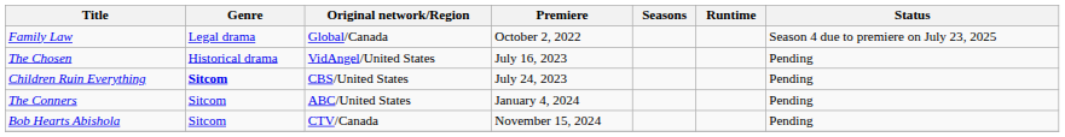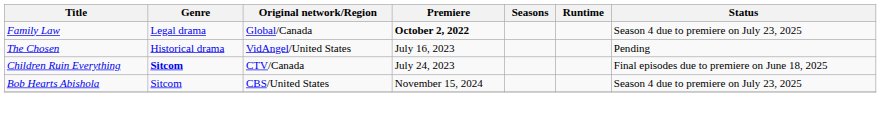 <table class="wikitable sortable" style="width:100%;">
 <tr>
 <th>Title</th>
 <th>Genre</th>
 <th>Original network/Region</th>
 <th>Premiere</th>
 <th>Seasons</th>
 <th>Runtime</th>
 <th>Status</th>
 </tr>
 <tr>
 <td><em><a href='#'>Family Law</a></em></td>
 <td><a href='#'>Legal drama</a></td>
 <td><a href='#'>Global</a>/Canada</td>
-<td>October 2, 2022</td>
+<td><strong>October 2, 2022</strong></td>
 <td></td>
 <td></td>
 <td>Season 4 due to premiere on July 23, 2025</td>
 </tr>
 <tr>
 <td><em><a href='#'>The Chosen</a></em></td>
 <td><a href='#'>Historical drama</a></td>
 <td><a href='#'>VidAngel</a>/United States</td>
 <td>July 16, 2023</td>
 <td></td>
 <td></td>
 <td>Pending</td>
 </tr>
 <tr>
 <td><em><a href='#'>Children Ruin Everything</a></em></td>
 <td><strong><a href='#'>Sitcom</a></strong></td>
-<td><a href='#'>CBS</a>/United States</td>
+<td><a href='#'>CTV</a>/Canada</td>
 <td>July 24, 2023</td>
 <td></td>
 <td></td>
-<td>Pending</td>
-</tr>
-<tr>
-<td><em><a href='#'>The Conners</a></em></td>
-<td><a href='#'>Sitcom</a></td>
-<td><a href='#'>ABC</a>/United States</td>
-<td>January 4, 2024</td>
-<td></td>
-<td></td>
-<td>Pending</td>
+<td>Final episodes due to premiere on June 18, 2025</td>
 </tr>
 <tr>
 <td><em><a href='#'>Bob Hearts Abishola</a></em></td>
 <td><a href='#'>Sitcom</a></td>
-<td><a href='#'>CTV</a>/Canada</td>
+<td><a href='#'>CBS</a>/United States</td>
 <td>November 15, 2024</td>
 <td></td>
 <td></td>
-<td>Pending</td>
+<td>Season 4 due to premiere on July 23, 2025</td>
 </tr>
 <tr>
 </tr>
 </table>
